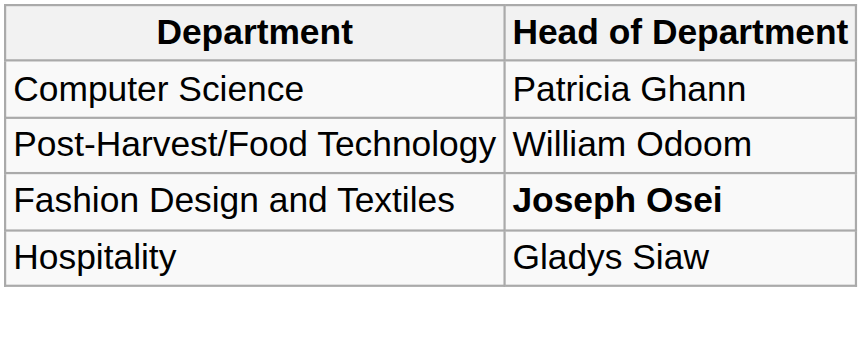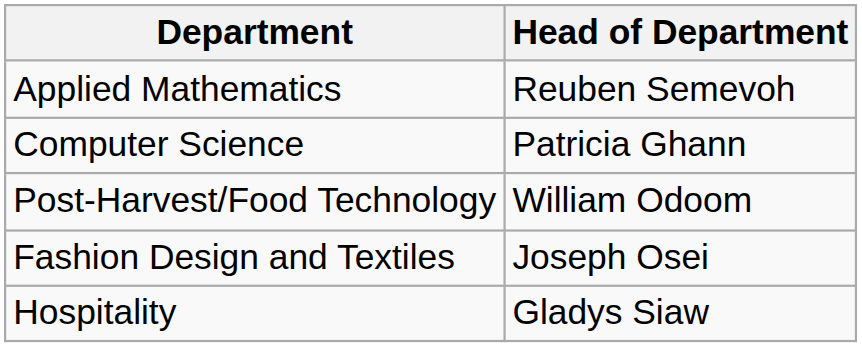 <table class="wikitable">
 <tr>
 <th>Department</th>
 <th>Head of Department</th>
+</tr>
+<tr>
+<td>Applied Mathematics</td>
+<td>Reuben Semevoh</td>
 </tr>
 <tr>
 <td>Computer  Science</td>
 <td>Patricia Ghann</td>
 </tr>
 <tr>
 <td>Post-Harvest/Food Technology </td>
 <td>William Odoom</td>
 </tr>
 <tr>
 <td>Fashion Design and Textiles</td>
-<td><strong>Joseph Osei</strong></td>
+<td>Joseph Osei</td>
 </tr>
 <tr>
 <td>Hospitality</td>
 <td>Gladys Siaw</td>
 </tr>
 </table>
